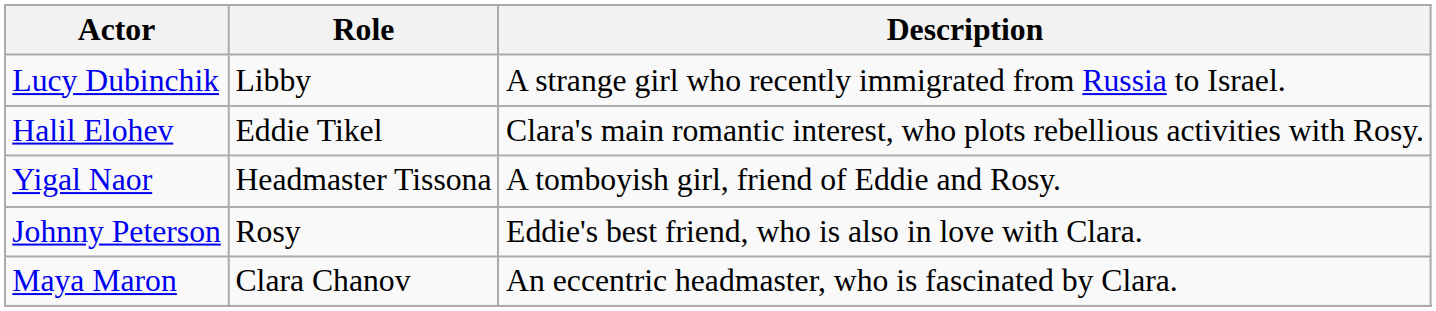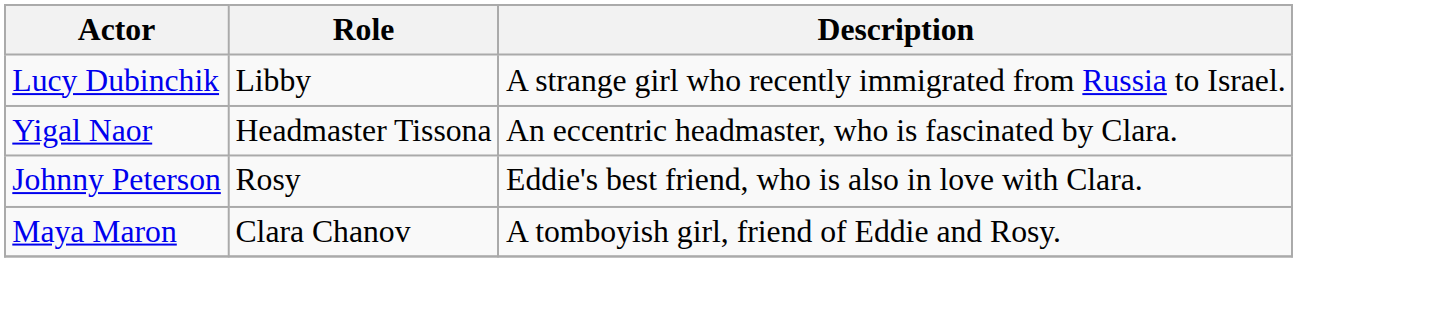 <table class="wikitable">
 <tr>
 <th>Actor</th>
 <th>Role</th>
 <th>Description</th>
 </tr>
 <tr>
 <td><a href='#'>Lucy Dubinchik</a></td>
 <td>Libby</td>
 <td>A strange girl who recently immigrated from <a href='#'>Russia</a> to Israel.</td>
 </tr>
 <tr>
-<td><a href='#'>Halil Elohev</a></td>
-<td>Eddie Tikel</td>
-<td>Clara's main romantic interest, who plots rebellious activities with Rosy.</td>
-</tr>
-<tr>
 <td><a href='#'>Yigal Naor</a></td>
 <td>Headmaster Tissona</td>
-<td>A tomboyish girl, friend of Eddie and Rosy.</td>
+<td>An eccentric headmaster, who is fascinated by Clara.</td>
 </tr>
 <tr>
 <td><a href='#'>Johnny Peterson</a></td>
 <td>Rosy</td>
 <td>Eddie's best friend, who is also in love with Clara.</td>
 </tr>
 <tr>
 <td><a href='#'>Maya Maron</a></td>
 <td>Clara Chanov</td>
-<td>An eccentric headmaster, who is fascinated by Clara.</td>
+<td>A tomboyish girl, friend of Eddie and Rosy.</td>
 </tr>
 <tr>
 </tr>
 </table>
